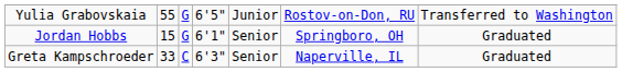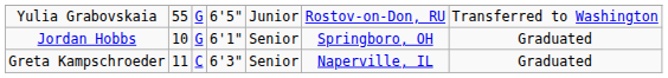 <table class="wikitable sortable" style="text-align: center">
 <tr align="center">
 </tr>
 <tr>
 <td>Yulia Grabovskaia</td>
 <td>55</td>
 <td><a href='#'>G</a></td>
 <td>6'5"</td>
 <td>Junior</td>
 <td><a href='#'>Rostov-on-Don, RU</a></td>
 <td>Transferred to <a href='#'>Washington</a></td>
 </tr>
 <tr>
 <td><a href='#'>Jordan Hobbs</a></td>
-<td>15</td>
+<td>10</td>
 <td><a href='#'>G</a></td>
 <td>6'1"</td>
 <td>Senior</td>
 <td><a href='#'>Springboro, OH</a></td>
 <td>Graduated</td>
 </tr>
 <tr>
 <td>Greta Kampschroeder</td>
-<td>33</td>
+<td>11</td>
 <td><a href='#'>C</a></td>
 <td>6'3"</td>
 <td>Senior</td>
 <td><a href='#'>Naperville, IL</a></td>
 <td>Graduated</td>
 </tr>
 </table>
